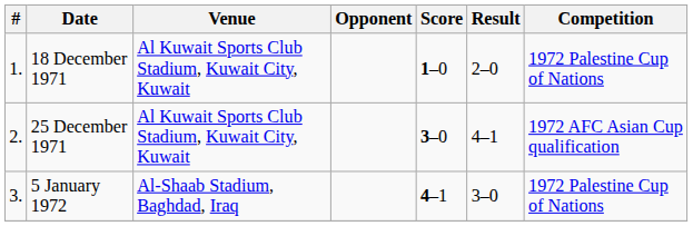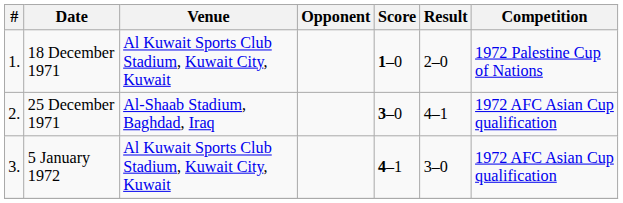 <table class="wikitable">
 <tr>
 <th>#</th>
 <th>Date</th>
 <th>Venue</th>
 <th>Opponent</th>
 <th>Score</th>
 <th>Result</th>
 <th>Competition</th>
 </tr>
 <tr>
 <td>1.</td>
 <td>18 December 1971</td>
 <td><a href='#'>Al Kuwait Sports Club Stadium</a>, <a href='#'>Kuwait City</a>, <a href='#'>Kuwait</a></td>
 <td></td>
 <td><strong>1</strong>–0</td>
 <td>2–0</td>
 <td><a href='#'>1972 Palestine Cup of Nations</a></td>
 </tr>
 <tr>
 <td>2.</td>
 <td>25 December 1971</td>
-<td><a href='#'>Al Kuwait Sports Club Stadium</a>, <a href='#'>Kuwait City</a>, <a href='#'>Kuwait</a></td>
+<td><a href='#'>Al-Shaab Stadium</a>, <a href='#'>Baghdad</a>, <a href='#'>Iraq</a></td>
 <td></td>
 <td><strong>3</strong>–0</td>
 <td>4–1</td>
 <td><a href='#'>1972 AFC Asian Cup qualification</a></td>
 </tr>
 <tr>
 <td>3.</td>
 <td>5 January 1972</td>
-<td><a href='#'>Al-Shaab Stadium</a>, <a href='#'>Baghdad</a>, <a href='#'>Iraq</a></td>
+<td><a href='#'>Al Kuwait Sports Club Stadium</a>, <a href='#'>Kuwait City</a>, <a href='#'>Kuwait</a></td>
 <td></td>
 <td><strong>4</strong>–1</td>
 <td>3–0</td>
-<td><a href='#'>1972 Palestine Cup of Nations</a></td>
+<td><a href='#'>1972 AFC Asian Cup qualification</a></td>
 </tr>
 <tr>
 </tr>
 </table>
